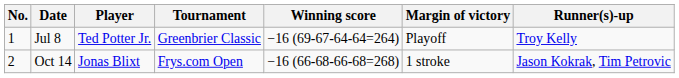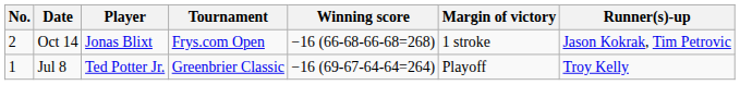 <table class="wikitable" style="font-size:95%;">
 <tr>
 <th>No.</th>
 <th>Date</th>
 <th>Player</th>
 <th>Tournament</th>
 <th>Winning score</th>
 <th>Margin of victory</th>
 <th>Runner(s)-up</th>
 </tr>
 <tr>
+<td>2</td>
+<td>Oct 14</td>
+<td> <a href='#'>Jonas Blixt</a></td>
+<td><a href='#'>Frys.com Open</a></td>
+<td>−16 (66-68-66-68=268)</td>
+<td>1 stroke</td>
+<td> <a href='#'>Jason Kokrak</a>,  <a href='#'>Tim Petrovic</a></td>
+</tr>
+<tr>
 <td>1</td>
 <td>Jul 8</td>
 <td> <a href='#'>Ted Potter Jr.</a></td>
 <td><a href='#'>Greenbrier Classic</a></td>
 <td>−16 (69-67-64-64=264)</td>
 <td>Playoff</td>
 <td> <a href='#'>Troy Kelly</a></td>
 </tr>
-<tr>
-<td>2</td>
-<td>Oct 14</td>
-<td> <a href='#'>Jonas Blixt</a></td>
-<td><a href='#'>Frys.com Open</a></td>
-<td>−16 (66-68-66-68=268)</td>
-<td>1 stroke</td>
-<td> <a href='#'>Jason Kokrak</a>,  <a href='#'>Tim Petrovic</a></td>
-</tr>
 </table>
